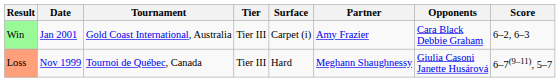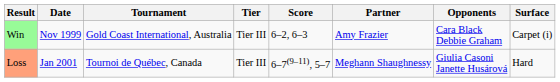 <table class="sortable wikitable">
 <tr>
 <th>Result</th>
 <th>Date</th>
 <th>Tournament</th>
 <th>Tier</th>
-<th>Surface</th>
+<th class="unsortable">Score</th>
 <th>Partner</th>
 <th>Opponents</th>
-<th class="unsortable">Score</th>
+<th>Surface</th>
 </tr>
 <tr>
 <td style="background:#98FB98;">Win</td>
-<td><a href='#'>Jan 2001</a></td>
+<td><a href='#'>Nov 1999</a></td>
 <td><a href='#'>Gold Coast International</a>, Australia</td>
 <td>Tier III</td>
-<td>Carpet (i)</td>
+<td>6–2, 6–3</td>
 <td> <a href='#'>Amy Frazier</a></td>
 <td> <a href='#'>Cara Black</a> <br>  <a href='#'>Debbie Graham</a></td>
-<td>6–2, 6–3</td>
+<td>Carpet (i)</td>
 </tr>
 <tr>
 <td style="background:#FFA07A;">Loss</td>
-<td><a href='#'>Nov 1999</a></td>
+<td><a href='#'>Jan 2001</a></td>
 <td><a href='#'>Tournoi de Québec</a>, Canada</td>
 <td>Tier III</td>
-<td>Hard</td>
+<td>6–7<sup>(9–11)</sup>, 5–7</td>
 <td> <a href='#'>Meghann Shaughnessy</a></td>
 <td> <a href='#'>Giulia Casoni</a> <br>  <a href='#'>Janette Husárová</a></td>
-<td>6–7<sup>(9–11)</sup>, 5–7</td>
+<td>Hard</td>
 </tr>
 </table>
